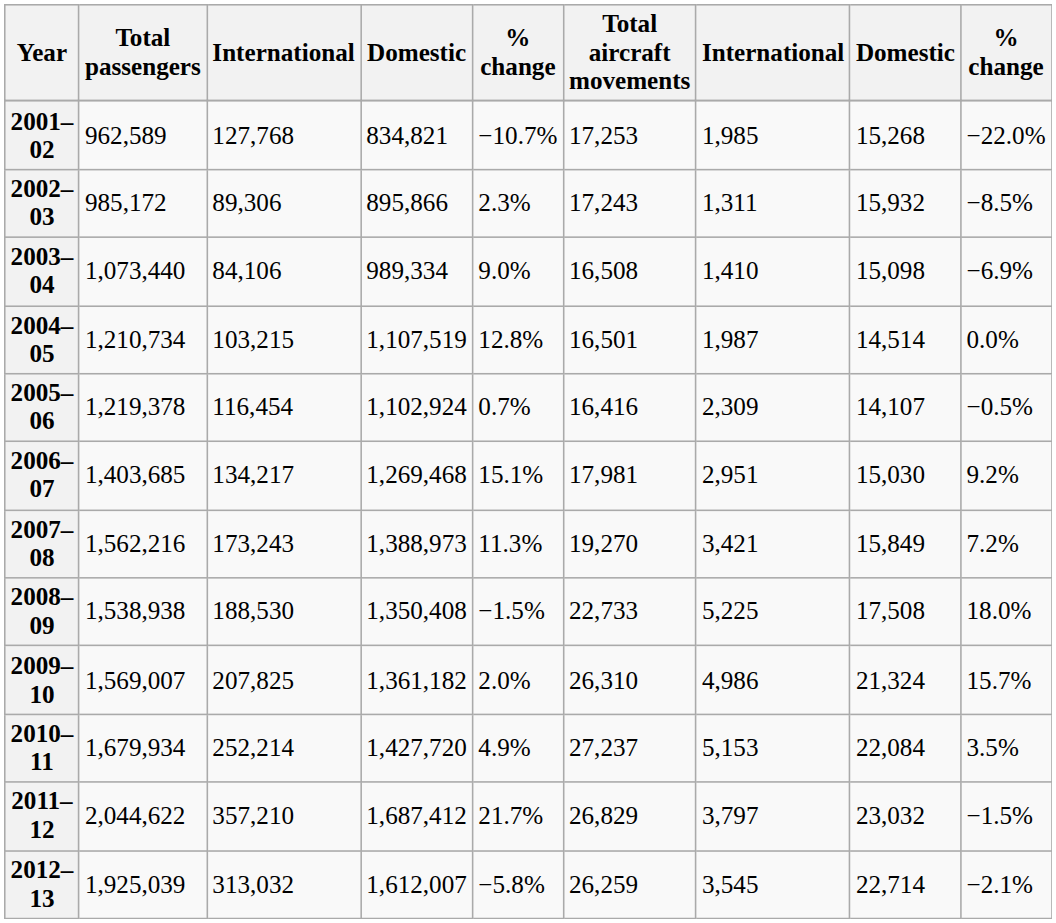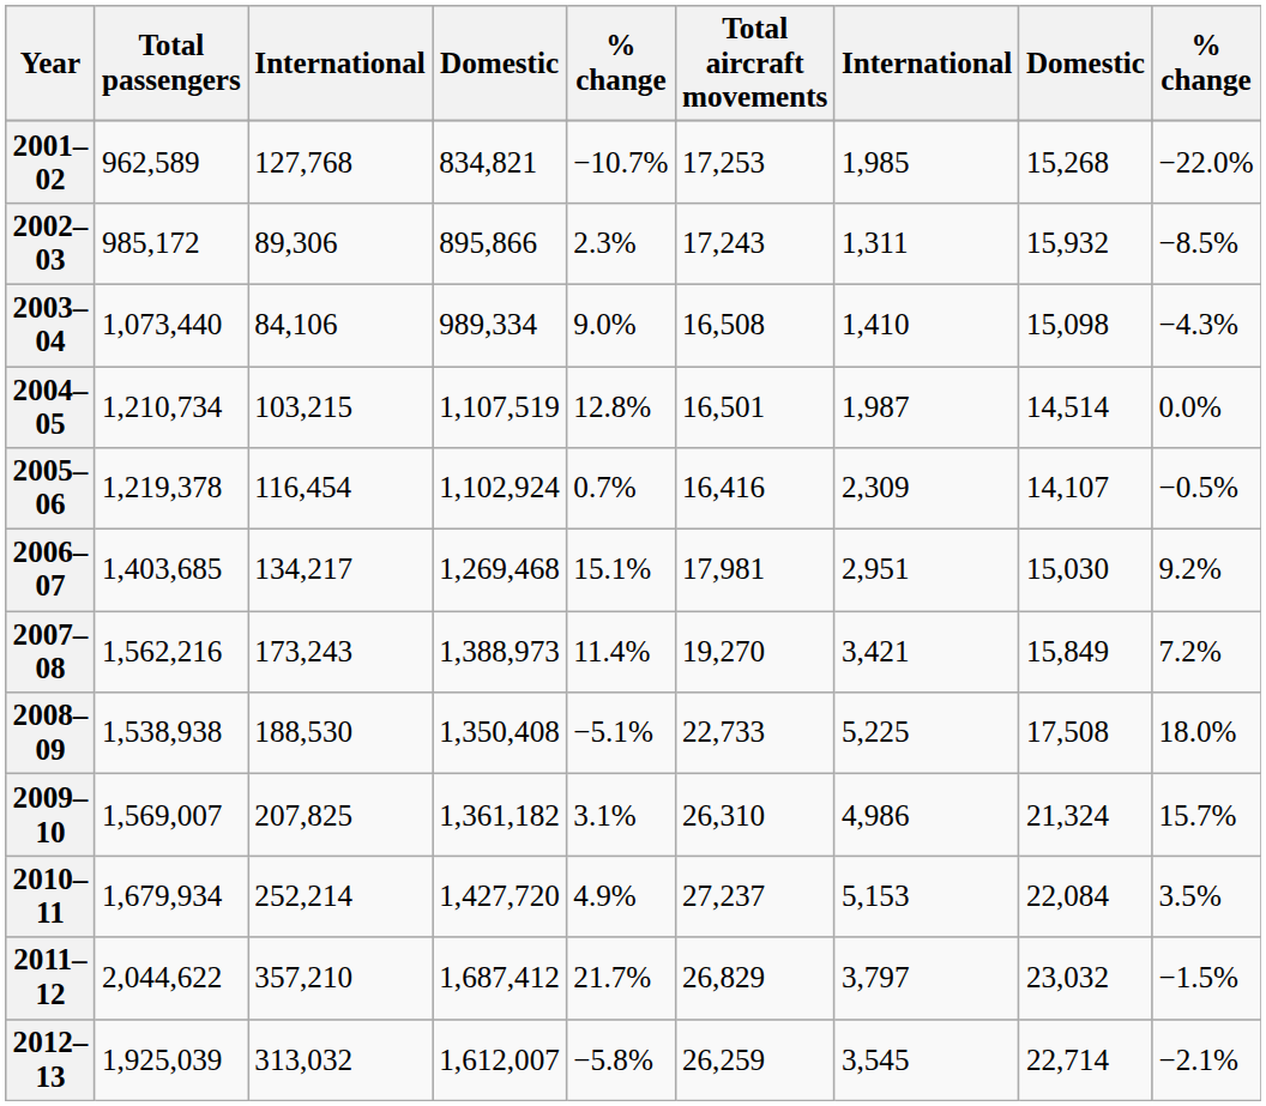 <table class="wikitable sortable" style="font-size: 100%" width= align=>
 <tr>
 <th>Year</th>
 <th>Total<br>passengers</th>
 <th>International</th>
 <th>Domestic</th>
 <th>%<br>change</th>
 <th>Total aircraft<br>movements</th>
 <th>International</th>
 <th>Domestic</th>
 <th>%<br>change</th>
 </tr>
 <tr>
 </tr>
 <tr>
 <th>2001–02</th>
 <td>962,589</td>
 <td>127,768</td>
 <td>834,821</td>
 <td>−10.7%</td>
 <td>17,253</td>
 <td>1,985</td>
 <td>15,268</td>
 <td>−22.0%</td>
 </tr>
 <tr>
 <th>2002–03</th>
 <td>985,172</td>
 <td>89,306</td>
 <td>895,866</td>
 <td>2.3%</td>
 <td>17,243</td>
 <td>1,311</td>
 <td>15,932</td>
 <td>−8.5%</td>
 </tr>
 <tr>
 <th>2003–04</th>
 <td>1,073,440</td>
 <td>84,106</td>
 <td>989,334</td>
 <td>9.0%</td>
 <td>16,508</td>
 <td>1,410</td>
 <td>15,098</td>
-<td>−6.9%</td>
+<td>−4.3%</td>
 </tr>
 <tr>
 <th>2004–05</th>
 <td>1,210,734</td>
 <td>103,215</td>
 <td>1,107,519</td>
 <td>12.8%</td>
 <td>16,501</td>
 <td>1,987</td>
 <td>14,514</td>
 <td>0.0%</td>
 </tr>
 <tr>
 <th>2005–06</th>
 <td>1,219,378</td>
 <td>116,454</td>
 <td>1,102,924</td>
 <td>0.7%</td>
 <td>16,416</td>
 <td>2,309</td>
 <td>14,107</td>
 <td>−0.5%</td>
 </tr>
 <tr>
 <th>2006–07</th>
 <td>1,403,685</td>
 <td>134,217</td>
 <td>1,269,468</td>
 <td>15.1%</td>
 <td>17,981</td>
 <td>2,951</td>
 <td>15,030</td>
 <td>9.2%</td>
 </tr>
 <tr>
 <th>2007–08</th>
 <td>1,562,216</td>
 <td>173,243</td>
 <td>1,388,973</td>
-<td>11.3%</td>
+<td>11.4%</td>
 <td>19,270</td>
 <td>3,421</td>
 <td>15,849</td>
 <td>7.2%</td>
 </tr>
 <tr>
 <th>2008–09</th>
 <td>1,538,938</td>
 <td>188,530</td>
 <td>1,350,408</td>
-<td>−1.5%</td>
+<td>−5.1%</td>
 <td>22,733</td>
 <td>5,225</td>
 <td>17,508</td>
 <td>18.0%</td>
 </tr>
 <tr>
 <th>2009–10</th>
 <td>1,569,007</td>
 <td>207,825</td>
 <td>1,361,182</td>
-<td>2.0%</td>
+<td>3.1%</td>
 <td>26,310</td>
 <td>4,986</td>
 <td>21,324</td>
 <td>15.7%</td>
 </tr>
 <tr>
 <th>2010–11</th>
 <td>1,679,934</td>
 <td>252,214</td>
 <td>1,427,720</td>
 <td>4.9%</td>
 <td>27,237</td>
 <td>5,153</td>
 <td>22,084</td>
 <td>3.5%</td>
 </tr>
 <tr>
 <th>2011–12</th>
 <td>2,044,622</td>
 <td>357,210</td>
 <td>1,687,412</td>
 <td>21.7%</td>
 <td>26,829</td>
 <td>3,797</td>
 <td>23,032</td>
 <td>−1.5%</td>
 </tr>
 <tr>
 <th>2012–13</th>
 <td>1,925,039</td>
 <td>313,032</td>
 <td>1,612,007</td>
 <td>−5.8%</td>
 <td>26,259</td>
 <td>3,545</td>
 <td>22,714</td>
 <td>−2.1%</td>
 </tr>
 </table>
